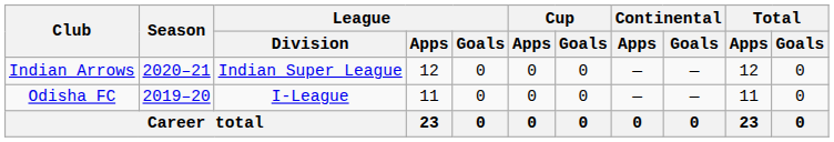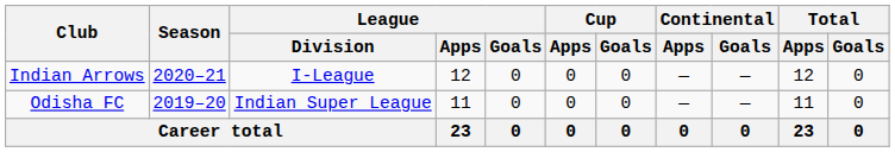 <table class=wikitable style=text-align:center>
 <tr>
 <th rowspan=2>Club</th>
 <th rowspan=2>Season</th>
 <th colspan=3>League</th>
 <th colspan=2>Cup</th>
 <th colspan=2>Continental</th>
 <th colspan=2>Total</th>
 </tr>
 <tr>
 <th>Division</th>
 <th>Apps</th>
 <th>Goals</th>
 <th>Apps</th>
 <th>Goals</th>
 <th>Apps</th>
 <th>Goals</th>
 <th>Apps</th>
 <th>Goals</th>
 </tr>
 <tr>
 <td rowspan=1><a href='#'>Indian Arrows</a></td>
 <td><a href='#'>2020–21</a></td>
-<td><a href='#'>Indian Super League</a></td>
+<td><a href='#'>I-League</a></td>
 <td>12</td>
 <td>0</td>
 <td>0</td>
 <td>0</td>
 <td>—</td>
 <td>—</td>
 <td>12</td>
 <td>0</td>
 </tr>
 <tr>
 <td rowspan=1><a href='#'>Odisha FC</a></td>
 <td><a href='#'>2019–20</a></td>
-<td><a href='#'>I-League</a></td>
+<td><a href='#'>Indian Super League</a></td>
 <td>11</td>
 <td>0</td>
 <td>0</td>
 <td>0</td>
 <td>—</td>
 <td>—</td>
 <td>11</td>
 <td>0</td>
 </tr>
 <tr>
 <th colspan=3>Career total</th>
 <th>23</th>
 <th>0</th>
 <th>0</th>
 <th>0</th>
 <th>0</th>
 <th>0</th>
 <th>23</th>
 <th>0</th>
 </tr>
 </table>
